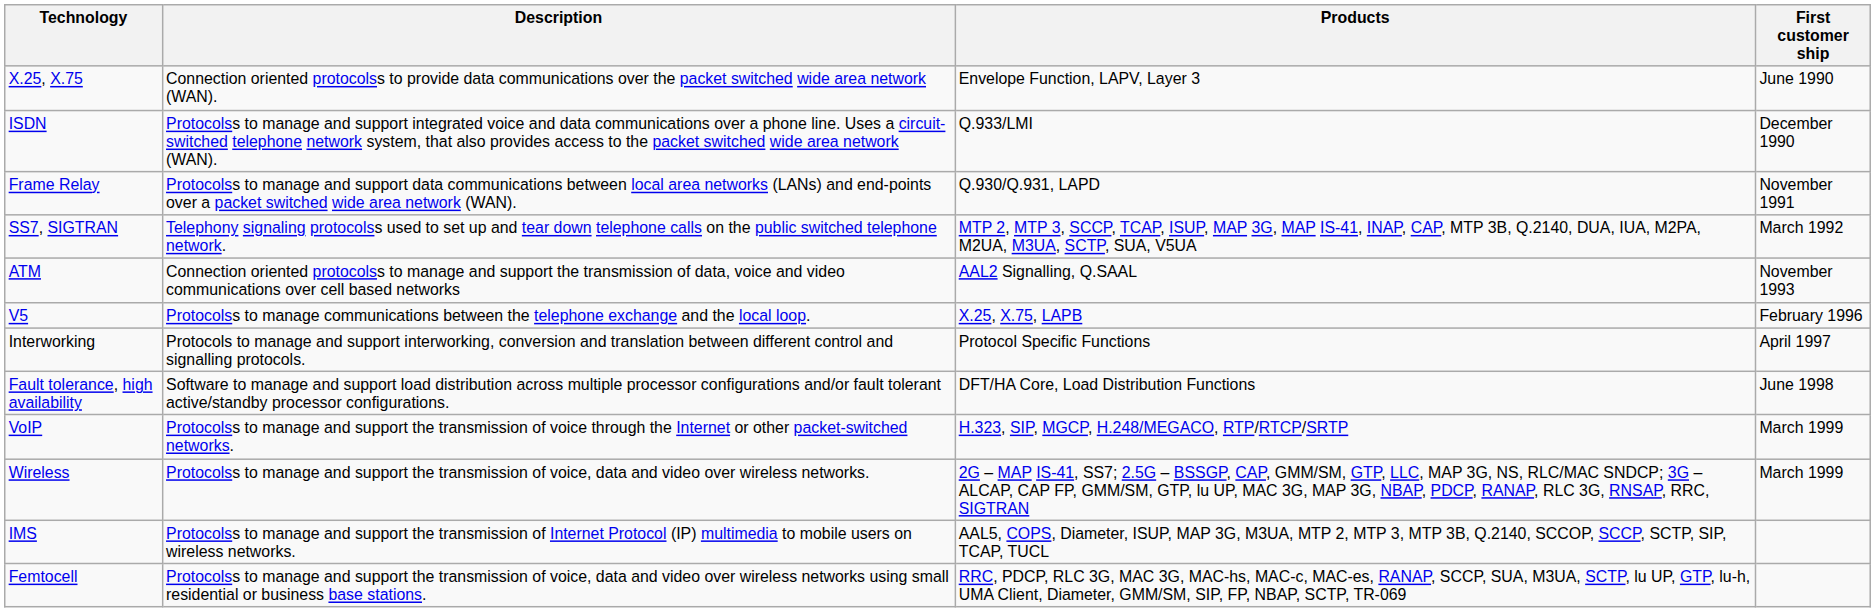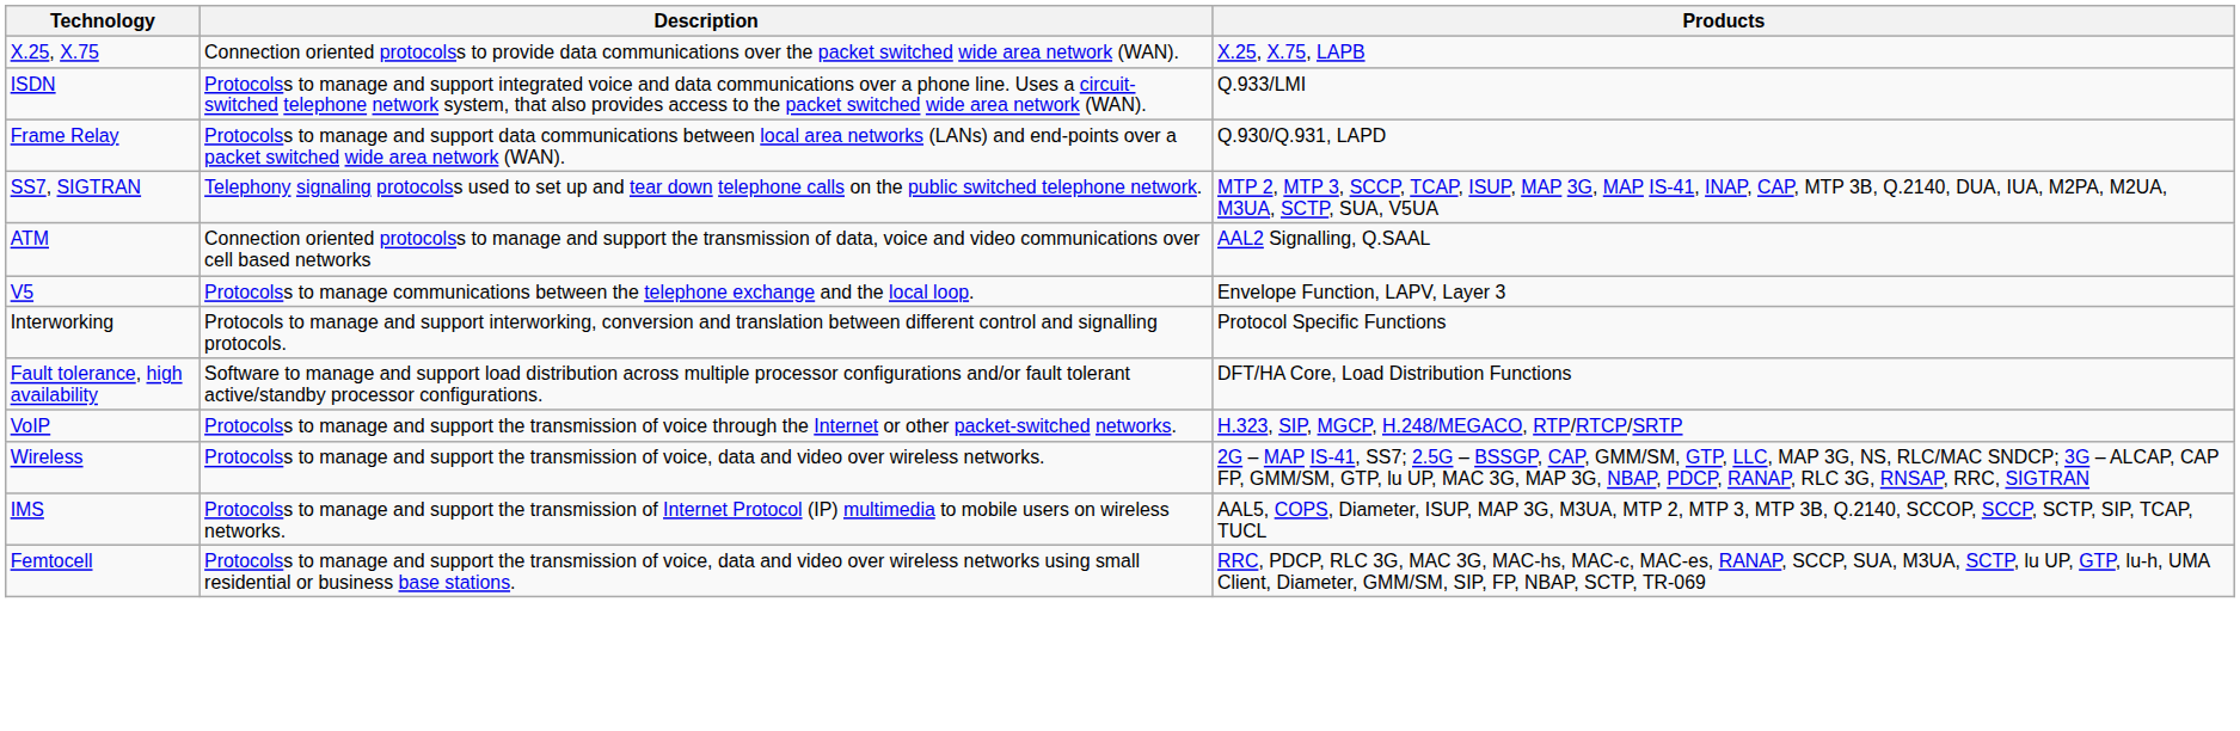 <table class="wikitable" border="1" style="font-size:8pt;">
 <tr valign="top">
 <th>Technology</th>
 <th>Description</th>
 <th>Products</th>
-<th>First customer ship</th>
 </tr>
 <tr valign="top">
 <td><a href='#'>X.25</a>, <a href='#'>X.75</a></td>
 <td>Connection oriented <a href='#'>protocols</a>s to provide data communications over the <a href='#'>packet switched</a> <a href='#'>wide area network</a> (WAN).</td>
-<td>Envelope Function, LAPV, Layer 3</td>
-<td>June 1990</td>
+<td><a href='#'>X.25</a>, <a href='#'>X.75</a>, <a href='#'>LAPB</a></td>
 </tr>
 <tr valign="top">
 <td><a href='#'>ISDN</a></td>
 <td><a href='#'>Protocols</a>s to manage and support integrated voice and data communications over a phone line. Uses a <a href='#'>circuit-switched</a> <a href='#'>telephone</a> <a href='#'>network</a> system, that also provides access to the <a href='#'>packet switched</a> <a href='#'>wide area network</a> (WAN).</td>
 <td>Q.933/LMI</td>
-<td>December 1990</td>
 </tr>
 <tr valign="top">
 <td><a href='#'>Frame Relay</a></td>
 <td><a href='#'>Protocols</a>s to manage and support data communications between <a href='#'>local area networks</a> (LANs) and end-points over a <a href='#'>packet switched</a> <a href='#'>wide area network</a> (WAN).</td>
 <td>Q.930/Q.931, LAPD</td>
-<td>November 1991</td>
 </tr>
 <tr valign="top">
 <td><a href='#'>SS7</a>, <a href='#'>SIGTRAN</a></td>
 <td><a href='#'>Telephony</a> <a href='#'>signaling</a> <a href='#'>protocols</a>s used to set up and <a href='#'>tear down</a> <a href='#'>telephone calls</a> on the <a href='#'>public switched telephone network</a>.</td>
 <td><a href='#'>MTP 2</a>, <a href='#'>MTP 3</a>, <a href='#'>SCCP</a>, <a href='#'>TCAP</a>, <a href='#'>ISUP</a>, <a href='#'>MAP</a> <a href='#'>3G</a>, <a href='#'>MAP</a> <a href='#'>IS-41</a>, <a href='#'>INAP</a>, <a href='#'>CAP</a>, MTP 3B, Q.2140, DUA, IUA, M2PA, M2UA, <a href='#'>M3UA</a>, <a href='#'>SCTP</a>, SUA, V5UA</td>
-<td>March 1992</td>
 </tr>
 <tr valign="top">
 <td><a href='#'>ATM</a></td>
 <td>Connection oriented <a href='#'>protocols</a>s to manage and support the transmission of data, voice and video communications over cell based networks</td>
 <td><a href='#'>AAL2</a> Signalling, Q.SAAL</td>
-<td>November 1993</td>
 </tr>
 <tr valign="top">
 <td><a href='#'>V5</a></td>
 <td><a href='#'>Protocols</a>s to manage communications between the <a href='#'>telephone exchange</a> and the <a href='#'>local loop</a>.</td>
-<td><a href='#'>X.25</a>, <a href='#'>X.75</a>, <a href='#'>LAPB</a></td>
-<td>February 1996</td>
+<td>Envelope Function, LAPV, Layer 3</td>
 </tr>
 <tr valign="top">
 <td>Interworking</td>
 <td>Protocols to manage and support interworking, conversion and translation between different control and signalling protocols.</td>
 <td>Protocol Specific Functions</td>
-<td>April 1997</td>
 </tr>
 <tr valign="top">
 <td><a href='#'>Fault tolerance</a>, <a href='#'>high availability</a></td>
 <td>Software to manage and support load distribution across multiple processor configurations and/or fault tolerant active/standby processor configurations.</td>
 <td>DFT/HA Core, Load Distribution Functions</td>
-<td>June 1998</td>
 </tr>
 <tr valign="top">
 <td><a href='#'>VoIP</a></td>
 <td><a href='#'>Protocols</a>s to manage and support the transmission of voice through the <a href='#'>Internet</a> or other <a href='#'>packet-switched</a> <a href='#'>networks</a>.</td>
 <td><a href='#'>H.323</a>, <a href='#'>SIP</a>, <a href='#'>MGCP</a>, <a href='#'>H.248/MEGACO</a>, <a href='#'>RTP</a>/<a href='#'>RTCP</a>/<a href='#'>SRTP</a></td>
-<td>March 1999</td>
 </tr>
 <tr valign="top">
 <td><a href='#'>Wireless</a></td>
 <td><a href='#'>Protocols</a>s to manage and support the transmission of voice, data and video over wireless networks.</td>
 <td><a href='#'>2G</a> – <a href='#'>MAP</a> <a href='#'>IS-41</a>, SS7; <a href='#'>2.5G</a> – <a href='#'>BSSGP</a>, <a href='#'>CAP</a>, GMM/SM, <a href='#'>GTP</a>, <a href='#'>LLC</a>, MAP 3G, NS, RLC/MAC SNDCP; <a href='#'>3G</a> – ALCAP, CAP FP, GMM/SM, GTP, lu UP, MAC 3G, MAP 3G, <a href='#'>NBAP</a>, <a href='#'>PDCP</a>, <a href='#'>RANAP</a>, RLC 3G, <a href='#'>RNSAP</a>, RRC, <a href='#'>SIGTRAN</a></td>
-<td>March 1999</td>
 </tr>
 <tr valign="top">
 <td><a href='#'>IMS</a></td>
 <td><a href='#'>Protocols</a>s to manage and support the transmission of <a href='#'>Internet Protocol</a> (IP) <a href='#'>multimedia</a> to mobile users on wireless networks.</td>
 <td>AAL5, <a href='#'>COPS</a>, Diameter, ISUP, MAP 3G, M3UA, MTP 2, MTP 3, MTP 3B, Q.2140, SCCOP, <a href='#'>SCCP</a>, SCTP, SIP, TCAP, TUCL</td>
-<td></td>
 </tr>
 <tr valign="top">
 <td><a href='#'>Femtocell</a></td>
 <td><a href='#'>Protocols</a>s to manage and support the transmission of voice, data and video over wireless networks using small residential or business <a href='#'>base stations</a>.</td>
 <td><a href='#'>RRC</a>, PDCP, RLC 3G, MAC 3G, MAC-hs, MAC-c, MAC-es, <a href='#'>RANAP</a>, SCCP, SUA, M3UA, <a href='#'>SCTP</a>, lu UP, <a href='#'>GTP</a>, lu-h, UMA Client, Diameter, GMM/SM, SIP, FP, NBAP, SCTP, TR-069</td>
-<td></td>
 </tr>
 </table>
